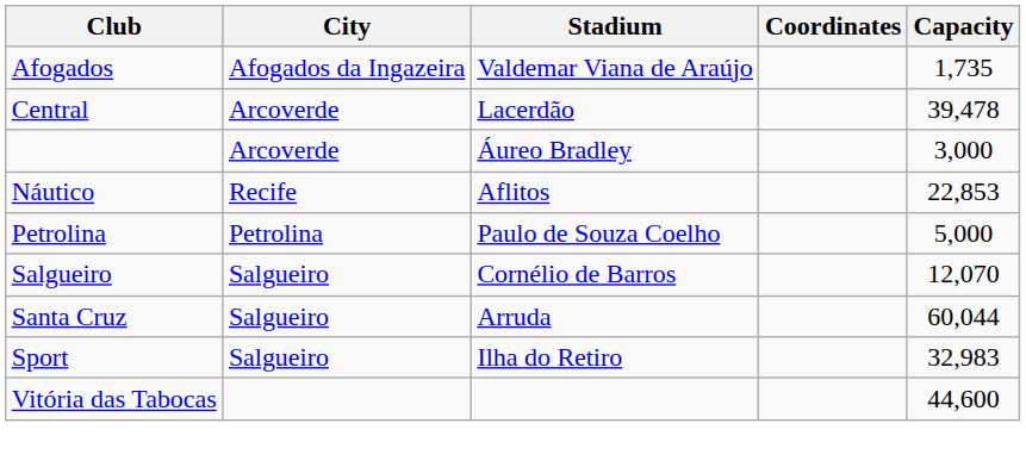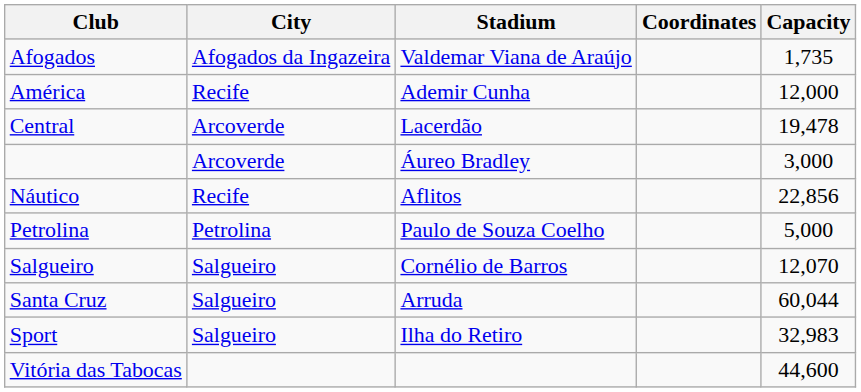 <table class="wikitable">
 <tr>
 <th>Club</th>
 <th>City</th>
 <th>Stadium</th>
 <th>Coordinates</th>
 <th>Capacity</th>
 </tr>
 <tr>
 <td><a href='#'>Afogados</a></td>
 <td><a href='#'>Afogados da Ingazeira</a></td>
 <td><a href='#'>Valdemar Viana de Araújo</a></td>
 <td></td>
 <td align="center">1,735</td>
 </tr>
 <tr>
+<td><a href='#'>América</a></td>
+<td><a href='#'>Recife</a></td>
+<td><a href='#'>Ademir Cunha</a> </td>
+<td><small></small></td>
+<td align="center">12,000</td>
+</tr>
+<tr>
 <td><a href='#'>Central</a></td>
 <td><a href='#'>Arcoverde</a></td>
 <td><a href='#'>Lacerdão</a></td>
 <td><small></small></td>
-<td align="center">39,478</td>
+<td align="center">19,478</td>
 </tr>
 <tr>
 <td></td>
 <td><a href='#'>Arcoverde</a></td>
 <td><a href='#'>Áureo Bradley</a></td>
 <td><small></small></td>
 <td align="center">3,000</td>
 </tr>
 <tr>
 <td><a href='#'>Náutico</a></td>
 <td><a href='#'>Recife</a></td>
 <td><a href='#'>Aflitos</a></td>
 <td><small></small></td>
-<td align="center">22,853</td>
+<td align="center">22,856</td>
 </tr>
 <tr>
 <td><a href='#'>Petrolina</a></td>
 <td><a href='#'>Petrolina</a></td>
 <td><a href='#'>Paulo de Souza Coelho</a></td>
 <td><small></small></td>
 <td align="center">5,000</td>
 </tr>
 <tr>
 <td><a href='#'>Salgueiro</a></td>
 <td><a href='#'>Salgueiro</a></td>
 <td><a href='#'>Cornélio de Barros</a></td>
 <td><small></small></td>
 <td align="center">12,070</td>
 </tr>
 <tr>
 <td><a href='#'>Santa Cruz</a></td>
 <td><a href='#'>Salgueiro</a></td>
 <td><a href='#'>Arruda</a></td>
 <td><small></small></td>
 <td align="center">60,044</td>
 </tr>
 <tr>
 <td><a href='#'>Sport</a></td>
 <td><a href='#'>Salgueiro</a></td>
 <td><a href='#'>Ilha do Retiro</a></td>
 <td><small></small></td>
 <td align="center">32,983</td>
 </tr>
 <tr>
 <td><a href='#'>Vitória das Tabocas</a></td>
 <td></td>
 <td></td>
 <td><small></small></td>
 <td align="center">44,600</td>
 </tr>
 </table>
